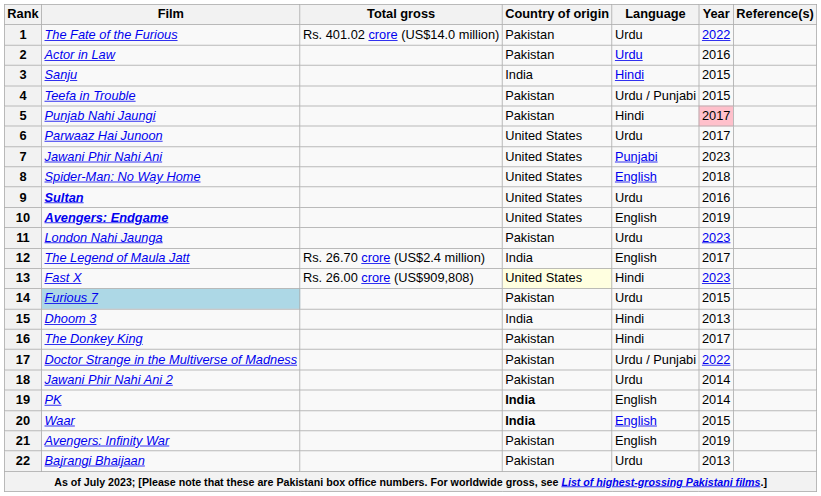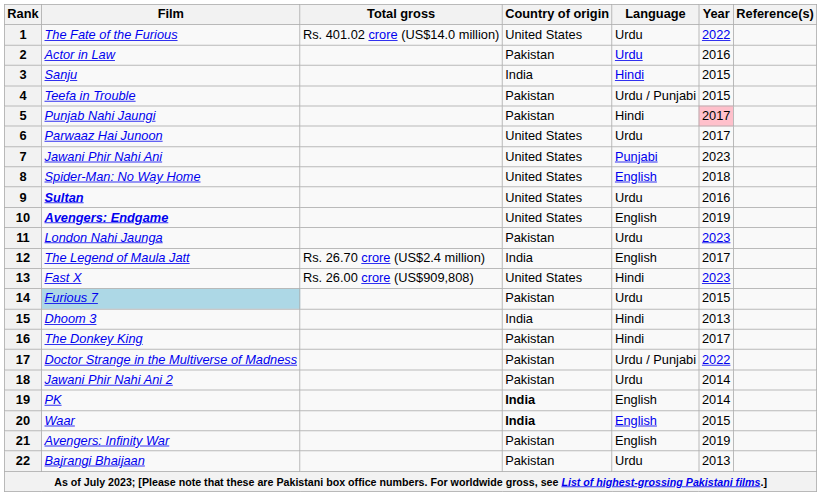 <table class="wikitable sortable plainrowheaders" style="margin:auto; margin:auto;">
 <tr>
 <th scope="col">Rank</th>
 <th scope="col">Film</th>
 <th scope="col">Total gross</th>
 <th scope="col">Country of origin</th>
 <th scope="col">Language</th>
 <th scope="col">Year</th>
 <th class="unsortable">Reference(s)</th>
 </tr>
 <tr>
 <th>1</th>
 <td><em><a href='#'>The Fate of the Furious</a></em></td>
 <td>Rs. 401.02 <a href='#'>crore</a> (US$14.0 million)</td>
-<td>Pakistan</td>
+<td>United States</td>
 <td>Urdu</td>
 <td><a href='#'>2022</a></td>
 <td></td>
 </tr>
 <tr>
 <th>2</th>
 <td><em><a href='#'>Actor in Law</a></em></td>
 <td></td>
 <td>Pakistan</td>
 <td><a href='#'>Urdu</a></td>
 <td>2016</td>
 <td></td>
 </tr>
 <tr>
 <th>3</th>
 <td><em><a href='#'>Sanju</a></em></td>
 <td></td>
 <td>India</td>
 <td><a href='#'>Hindi</a></td>
 <td>2015</td>
 <td></td>
 </tr>
 <tr>
 <th>4</th>
 <td><em><a href='#'>Teefa in Trouble</a></em></td>
 <td></td>
 <td>Pakistan</td>
 <td>Urdu / Punjabi</td>
 <td>2015</td>
 <td></td>
 </tr>
 <tr>
 <th>5</th>
 <td><em><a href='#'>Punjab Nahi Jaungi</a></em></td>
 <td></td>
 <td>Pakistan</td>
 <td>Hindi</td>
 <td style="background: pink;">2017</td>
 <td></td>
 </tr>
 <tr>
 <th>6</th>
 <td><em><a href='#'>Parwaaz Hai Junoon</a></em></td>
 <td></td>
 <td>United States</td>
 <td>Urdu</td>
 <td>2017</td>
 <td></td>
 </tr>
 <tr>
 <th>7</th>
 <td><em><a href='#'>Jawani Phir Nahi Ani</a></em></td>
 <td></td>
 <td>United States</td>
 <td><a href='#'>Punjabi</a></td>
 <td>2023</td>
 <td></td>
 </tr>
 <tr>
 <th>8</th>
 <td><em><a href='#'>Spider-Man: No Way Home</a></em></td>
 <td></td>
 <td>United States</td>
 <td><a href='#'>English</a></td>
 <td>2018</td>
 <td></td>
 </tr>
 <tr>
 <th>9</th>
 <td><strong><em><a href='#'>Sultan</a></em></strong></td>
 <td></td>
 <td>United States</td>
 <td>Urdu</td>
 <td>2016</td>
 <td></td>
 </tr>
 <tr>
 <th>10</th>
 <td><strong><em><a href='#'>Avengers: Endgame</a></em></strong></td>
 <td></td>
 <td>United States</td>
 <td>English</td>
 <td>2019</td>
 <td></td>
 </tr>
 <tr>
 <th>11</th>
 <td><em><a href='#'>London Nahi Jaunga</a></em></td>
 <td></td>
 <td>Pakistan</td>
 <td>Urdu</td>
 <td><a href='#'>2023</a></td>
 <td></td>
 </tr>
 <tr>
 <th>12</th>
 <td><em><a href='#'>The Legend of Maula Jatt</a></em></td>
 <td>Rs. 26.70 <a href='#'>crore</a> (US$2.4 million)</td>
 <td>India</td>
 <td>English</td>
 <td>2017</td>
 <td></td>
 </tr>
 <tr>
 <th>13</th>
 <td><em><a href='#'>Fast X</a></em></td>
 <td>Rs. 26.00 <a href='#'>crore</a> (US$909,808)</td>
-<td style="background: lightyellow;">United States</td>
+<td>United States</td>
 <td>Hindi</td>
 <td><a href='#'>2023</a></td>
 <td></td>
 </tr>
 <tr>
 <th>14</th>
 <td style="background: lightblue;"><em><a href='#'>Furious 7</a></em></td>
 <td></td>
 <td>Pakistan</td>
 <td>Urdu</td>
 <td>2015</td>
 <td></td>
 </tr>
 <tr>
 <th>15</th>
 <td><em><a href='#'>Dhoom 3</a></em></td>
 <td></td>
 <td>India</td>
 <td>Hindi</td>
 <td>2013</td>
 <td></td>
 </tr>
 <tr>
 <th>16</th>
 <td><em><a href='#'>The Donkey King</a></em></td>
 <td></td>
 <td>Pakistan</td>
 <td>Hindi</td>
 <td>2017</td>
 <td></td>
 </tr>
 <tr>
 <th>17</th>
 <td><em><a href='#'>Doctor Strange in the Multiverse of Madness</a></em></td>
 <td></td>
 <td>Pakistan</td>
 <td>Urdu / Punjabi</td>
 <td><a href='#'>2022</a></td>
 <td></td>
 </tr>
 <tr>
 <th>18</th>
 <td><em><a href='#'>Jawani Phir Nahi Ani 2</a></em></td>
 <td></td>
 <td>Pakistan</td>
 <td>Urdu</td>
 <td>2014</td>
 <td></td>
 </tr>
 <tr>
 <th>19</th>
 <td><em><a href='#'>PK</a></em></td>
 <td></td>
 <td><strong>India</strong></td>
 <td>English</td>
 <td>2014</td>
 <td></td>
 </tr>
 <tr>
 <th>20</th>
 <td><em><a href='#'>Waar</a></em></td>
 <td></td>
 <td><strong>India</strong></td>
 <td><a href='#'>English</a></td>
 <td>2015</td>
 <td></td>
 </tr>
 <tr>
 <th>21</th>
 <td><em><a href='#'>Avengers: Infinity War</a></em></td>
 <td></td>
 <td>Pakistan</td>
 <td>English</td>
 <td>2019</td>
 <td></td>
 </tr>
 <tr>
 <th>22</th>
 <td><em><a href='#'>Bajrangi Bhaijaan</a></em></td>
 <td></td>
 <td>Pakistan</td>
 <td>Urdu</td>
 <td>2013</td>
 <td></td>
 </tr>
 <tr>
 <th colspan="7"><small>As of July 2023; [Please note that these are Pakistani box office numbers. For worldwide gross, see <strong><em><a href='#'>List of highest-grossing Pakistani films</a></em></strong>.]</small></th>
 </tr>
 </table>
